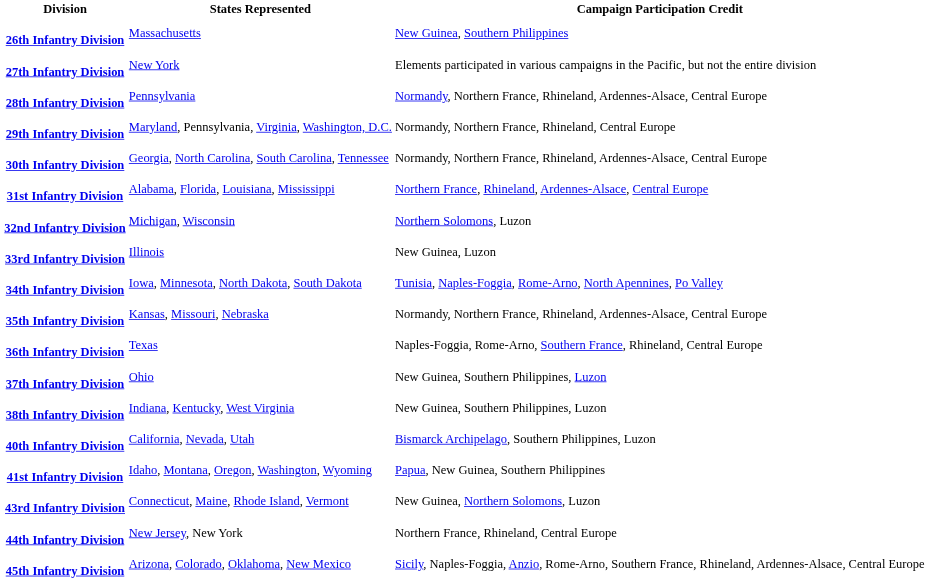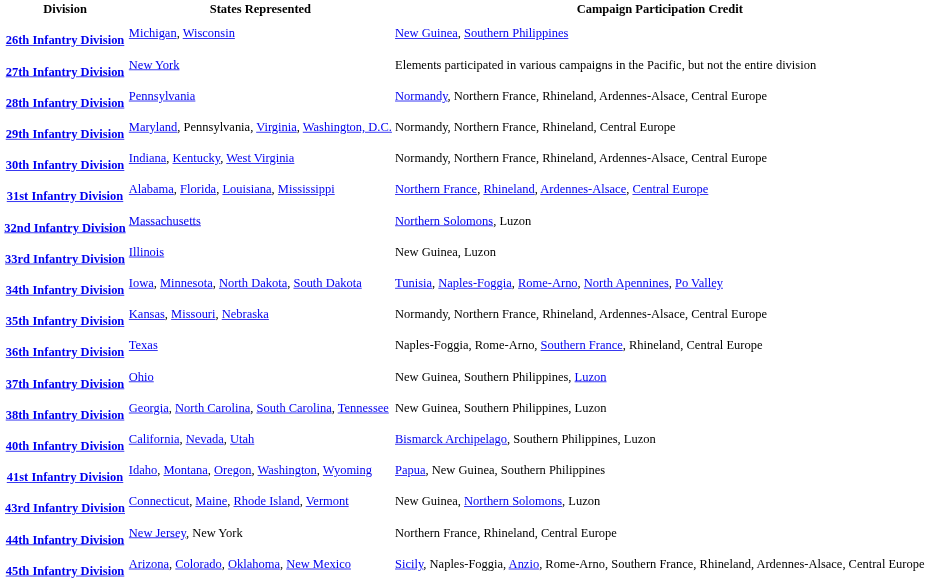 <table>
 <tr>
 <th>Division</th>
 <th>States Represented</th>
 <th>Campaign Participation Credit</th>
 </tr>
 <tr>
 <th> <br> <a href='#'>26th Infantry Division</a></th>
-<td><a href='#'>Massachusetts</a></td>
+<td><a href='#'>Michigan</a>, <a href='#'>Wisconsin</a></td>
 <td><a href='#'>New Guinea</a>, <a href='#'>Southern Philippines</a></td>
 </tr>
 <tr>
 <th> <br> <a href='#'>27th Infantry Division</a></th>
 <td><a href='#'>New York</a></td>
 <td>Elements participated in various campaigns in the Pacific, but not the entire division</td>
 </tr>
 <tr>
 <th> <br> <a href='#'>28th Infantry Division</a></th>
 <td><a href='#'>Pennsylvania</a></td>
 <td><a href='#'>Normandy</a>, Northern France, Rhineland, Ardennes-Alsace, Central Europe</td>
 </tr>
 <tr>
 <th> <br> <a href='#'>29th Infantry Division</a></th>
 <td><a href='#'>Maryland</a>, Pennsylvania, <a href='#'>Virginia</a>, <a href='#'>Washington, D.C.</a></td>
 <td>Normandy, Northern France, Rhineland, Central Europe</td>
 </tr>
 <tr>
 <th> <br> <a href='#'>30th Infantry Division</a></th>
-<td><a href='#'>Georgia</a>, <a href='#'>North Carolina</a>, <a href='#'>South Carolina</a>, <a href='#'>Tennessee</a></td>
+<td><a href='#'>Indiana</a>, <a href='#'>Kentucky</a>, <a href='#'>West Virginia</a></td>
 <td>Normandy, Northern France, Rhineland, Ardennes-Alsace, Central Europe</td>
 </tr>
 <tr>
 <th> <br> <a href='#'>31st Infantry Division</a></th>
 <td><a href='#'>Alabama</a>, <a href='#'>Florida</a>, <a href='#'>Louisiana</a>, <a href='#'>Mississippi</a></td>
 <td><a href='#'>Northern France</a>, <a href='#'>Rhineland</a>, <a href='#'>Ardennes-Alsace</a>, <a href='#'>Central Europe</a></td>
 </tr>
 <tr>
 <th> <br> <a href='#'>32nd Infantry Division</a></th>
-<td><a href='#'>Michigan</a>, <a href='#'>Wisconsin</a></td>
+<td><a href='#'>Massachusetts</a></td>
 <td><a href='#'>Northern Solomons</a>, Luzon</td>
 </tr>
 <tr>
 <th> <br> <a href='#'>33rd Infantry Division</a></th>
 <td><a href='#'>Illinois</a></td>
 <td>New Guinea, Luzon</td>
 </tr>
 <tr>
 <th> <br> <a href='#'>34th Infantry Division</a></th>
 <td><a href='#'>Iowa</a>, <a href='#'>Minnesota</a>, <a href='#'>North Dakota</a>, <a href='#'>South Dakota</a></td>
 <td><a href='#'>Tunisia</a>, <a href='#'>Naples-Foggia</a>, <a href='#'>Rome-Arno</a>, <a href='#'>North Apennines</a>, <a href='#'>Po Valley</a></td>
 </tr>
 <tr>
 <th> <br> <a href='#'>35th Infantry Division</a></th>
 <td><a href='#'>Kansas</a>, <a href='#'>Missouri</a>, <a href='#'>Nebraska</a></td>
 <td>Normandy, Northern France, Rhineland, Ardennes-Alsace, Central Europe</td>
 </tr>
 <tr>
 <th> <br> <a href='#'>36th Infantry Division</a></th>
 <td><a href='#'>Texas</a></td>
 <td>Naples-Foggia, Rome-Arno, <a href='#'>Southern France</a>, Rhineland, Central Europe</td>
 </tr>
 <tr>
 <th> <br> <a href='#'>37th Infantry Division</a></th>
 <td><a href='#'>Ohio</a></td>
 <td>New Guinea, Southern Philippines, <a href='#'>Luzon</a></td>
 </tr>
 <tr>
 <th> <br> <a href='#'>38th Infantry Division</a></th>
-<td><a href='#'>Indiana</a>, <a href='#'>Kentucky</a>, <a href='#'>West Virginia</a></td>
+<td><a href='#'>Georgia</a>, <a href='#'>North Carolina</a>, <a href='#'>South Carolina</a>, <a href='#'>Tennessee</a></td>
 <td>New Guinea, Southern Philippines, Luzon</td>
 </tr>
 <tr>
 <th> <br> <a href='#'>40th Infantry Division</a></th>
 <td><a href='#'>California</a>, <a href='#'>Nevada</a>, <a href='#'>Utah</a></td>
 <td><a href='#'>Bismarck Archipelago</a>, Southern Philippines, Luzon</td>
 </tr>
 <tr>
 <th> <br> <a href='#'>41st Infantry Division</a></th>
 <td><a href='#'>Idaho</a>, <a href='#'>Montana</a>, <a href='#'>Oregon</a>, <a href='#'>Washington</a>, <a href='#'>Wyoming</a></td>
 <td><a href='#'>Papua</a>, New Guinea, Southern Philippines</td>
 </tr>
 <tr>
 <th> <br> <a href='#'>43rd Infantry Division</a></th>
 <td><a href='#'>Connecticut</a>, <a href='#'>Maine</a>, <a href='#'>Rhode Island</a>, <a href='#'>Vermont</a></td>
 <td>New Guinea, <a href='#'>Northern Solomons</a>, Luzon</td>
 </tr>
 <tr>
 <th> <br> <a href='#'>44th Infantry Division</a></th>
 <td><a href='#'>New Jersey</a>, New York</td>
 <td>Northern France, Rhineland, Central Europe</td>
 </tr>
 <tr>
 <th> <br> <a href='#'>45th Infantry Division</a></th>
 <td><a href='#'>Arizona</a>, <a href='#'>Colorado</a>, <a href='#'>Oklahoma</a>, <a href='#'>New Mexico</a></td>
 <td><a href='#'>Sicily</a>, Naples-Foggia, <a href='#'>Anzio</a>, Rome-Arno, Southern France, Rhineland, Ardennes-Alsace, Central Europe</td>
 </tr>
 <tr>
 </tr>
 </table>
